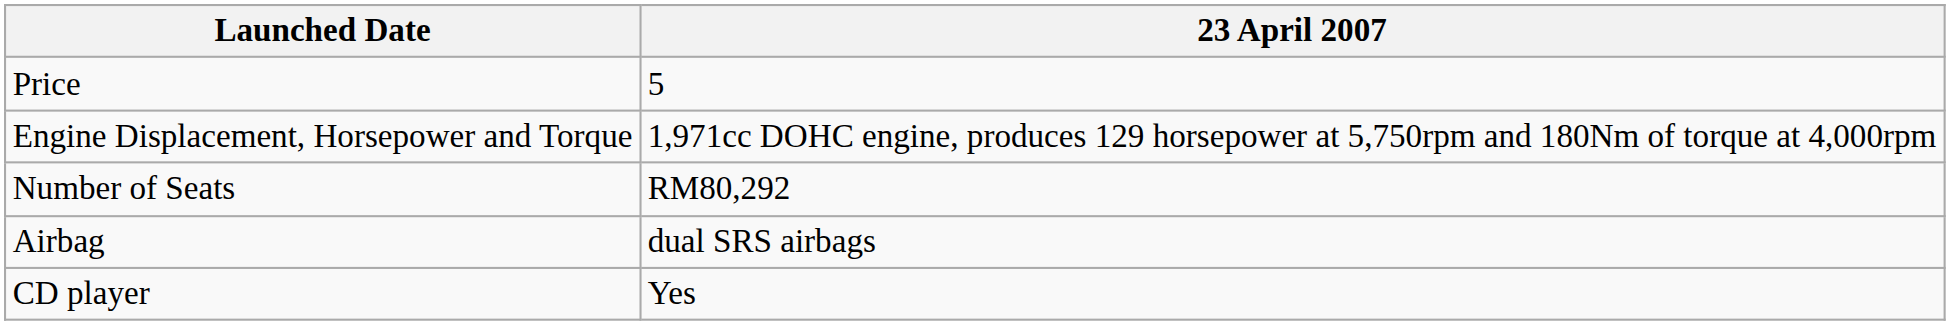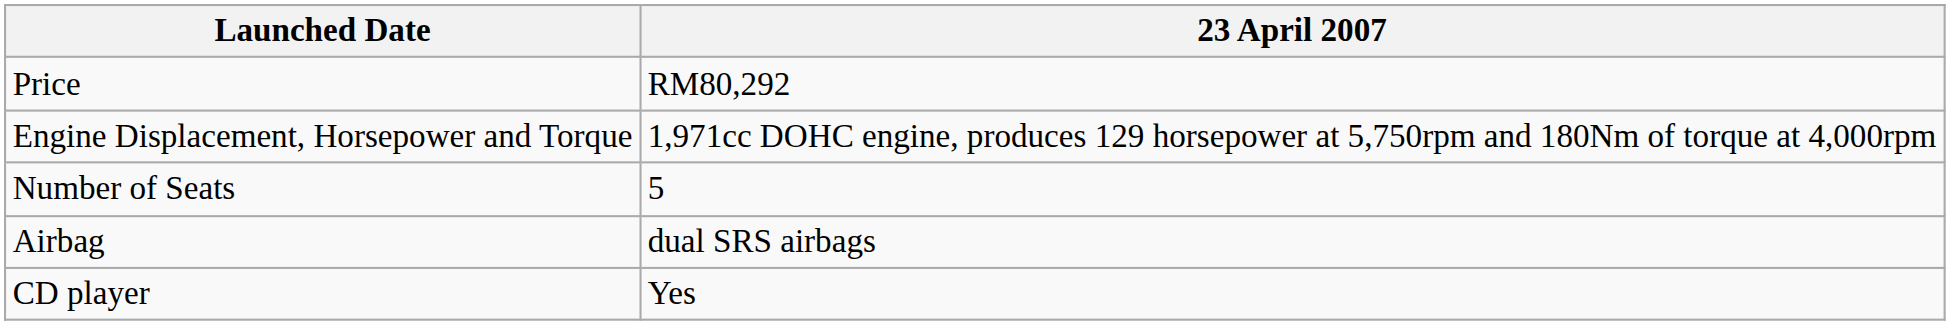 <table class="wikitable sortable">
 <tr>
 <th>Launched Date</th>
 <th>23 April 2007</th>
 </tr>
 <tr>
 <td>Price</td>
-<td>5</td>
+<td>RM80,292</td>
 </tr>
 <tr>
 <td>Engine Displacement, Horsepower and Torque</td>
 <td>1,971cc DOHC engine, produces 129 horsepower at 5,750rpm and 180Nm of torque at 4,000rpm</td>
 </tr>
 <tr>
 <td>Number of Seats</td>
-<td>RM80,292</td>
+<td>5</td>
 </tr>
 <tr>
 <td>Airbag</td>
 <td>dual SRS airbags</td>
 </tr>
 <tr>
 <td>CD player</td>
 <td>Yes</td>
 </tr>
 </table>
